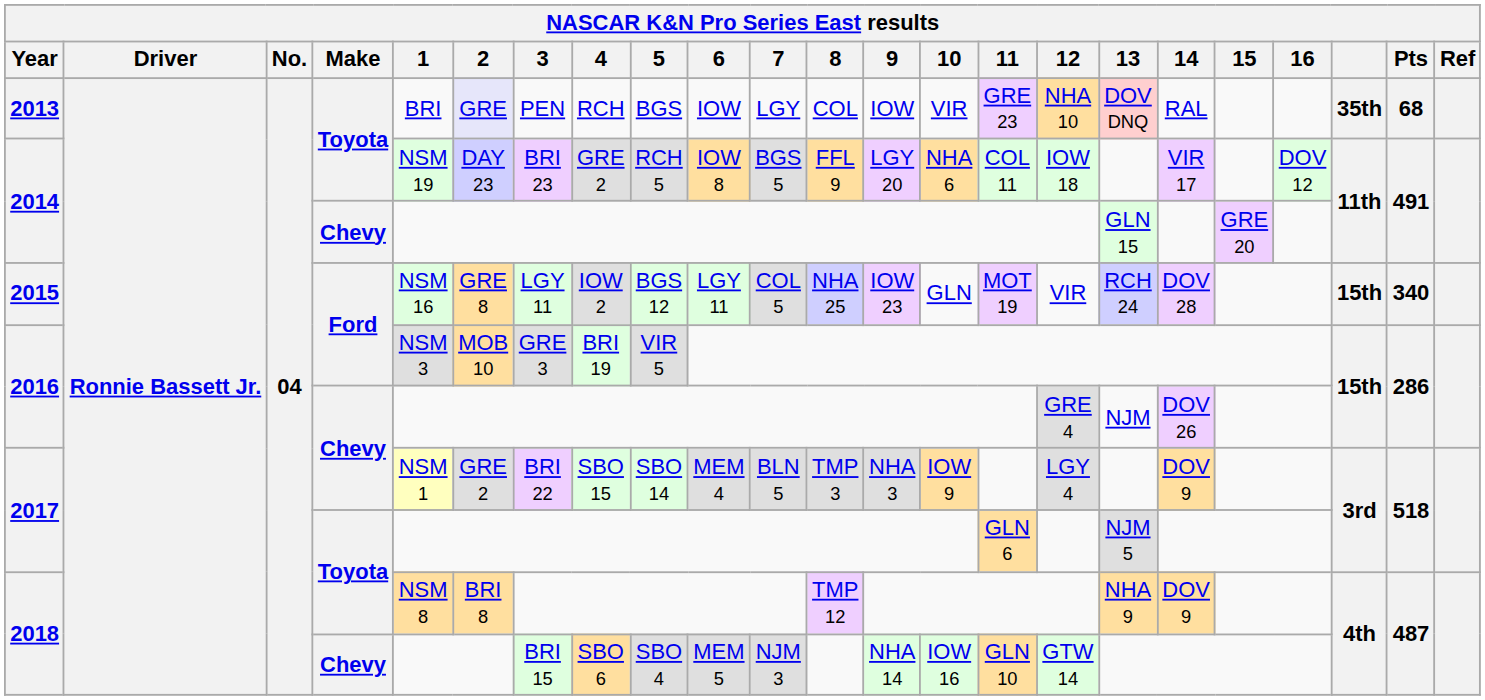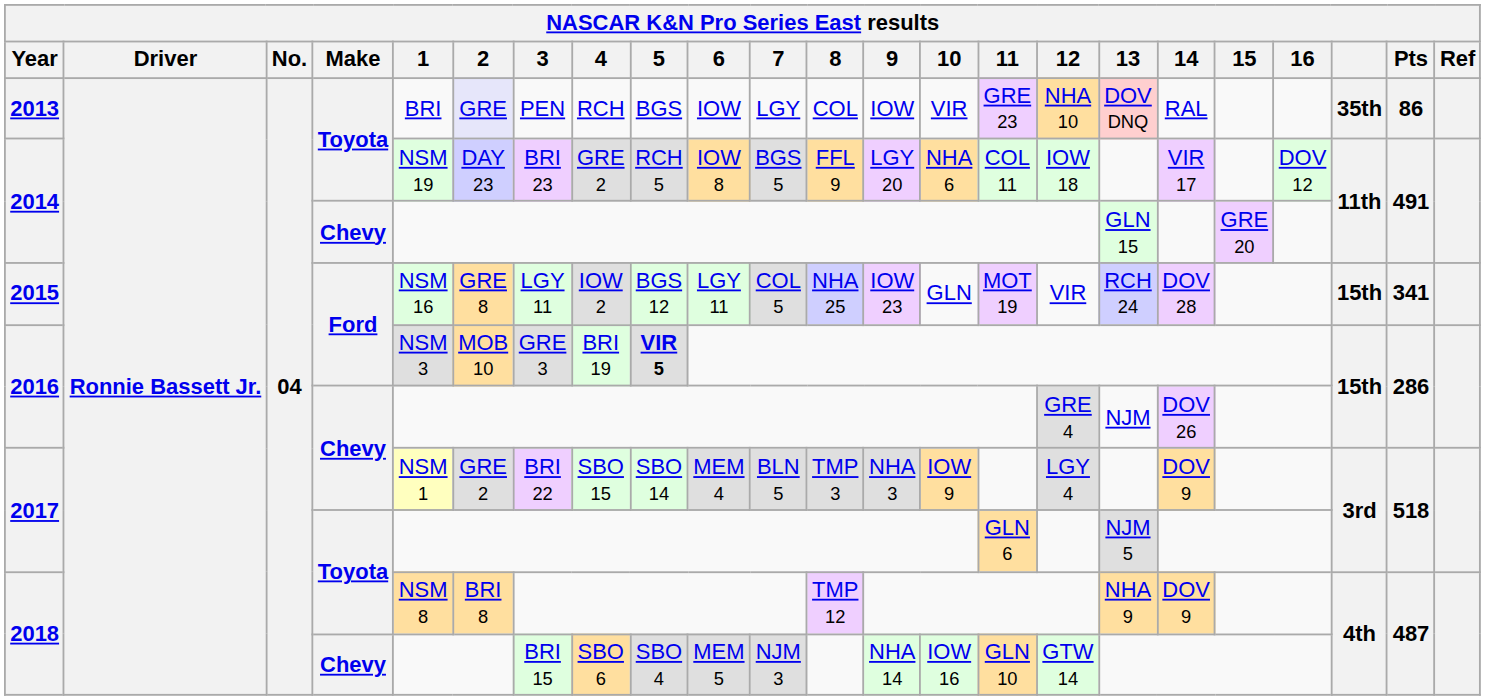 <table class="wikitable" style="text-align:center; font-size:75%">
 <tr>
 <th colspan="23"><a href='#'>NASCAR K&N Pro Series East</a> results</th>
 </tr>
 <tr>
 <th>Year</th>
 <th>Driver</th>
 <th>No.</th>
 <th>Make</th>
 <th>1</th>
 <th>2</th>
 <th>3</th>
 <th>4</th>
 <th>5</th>
 <th>6</th>
 <th>7</th>
 <th>8</th>
 <th>9</th>
 <th>10</th>
 <th>11</th>
 <th>12</th>
 <th>13</th>
 <th>14</th>
 <th>15</th>
 <th>16</th>
 <th></th>
 <th>Pts</th>
 <th>Ref</th>
 </tr>
 <tr>
 <th><a href='#'>2013</a></th>
 <th rowspan="10"><a href='#'>Ronnie Bassett Jr.</a></th>
 <th rowspan="10">04</th>
 <th rowspan="2"><a href='#'>Toyota</a></th>
 <td><a href='#'>BRI</a></td>
 <td style="background: lavender;"><a href='#'>GRE</a></td>
 <td><a href='#'>PEN</a></td>
 <td><a href='#'>RCH</a></td>
 <td><a href='#'>BGS</a></td>
 <td><a href='#'>IOW</a></td>
 <td><a href='#'>LGY</a></td>
 <td><a href='#'>COL</a></td>
 <td><a href='#'>IOW</a></td>
 <td><a href='#'>VIR</a></td>
 <td style="background:#EFCFFF;"><a href='#'>GRE</a><br><small>23</small></td>
 <td style="background:#FFDF9F;"><a href='#'>NHA</a><br><small>10</small></td>
 <td style="background:#FFCFCF;"><a href='#'>DOV</a><br><small>DNQ</small></td>
 <td><a href='#'>RAL</a></td>
 <td></td>
 <td></td>
 <th>35th</th>
-<th>68</th>
+<th>86</th>
 <th></th>
 </tr>
 <tr>
 <th rowspan="2"><a href='#'>2014</a></th>
 <td style="background:#DFFFDF;"><a href='#'>NSM</a><br><small>19</small></td>
 <td style="background:#CFCFFF;"><a href='#'>DAY</a><br><small>23</small></td>
 <td style="background:#EFCFFF;"><a href='#'>BRI</a><br><small>23</small></td>
 <td style="background:#DFDFDF;"><a href='#'>GRE</a><br><small>2</small></td>
 <td style="background:#DFDFDF;"><a href='#'>RCH</a><br><small>5</small></td>
 <td style="background:#FFDF9F;"><a href='#'>IOW</a><br><small>8</small></td>
 <td style="background:#DFDFDF;"><a href='#'>BGS</a><br><small>5</small></td>
 <td style="background:#FFDF9F;"><a href='#'>FFL</a><br><small>9</small></td>
 <td style="background:#EFCFFF;"><a href='#'>LGY</a><br><small>20</small></td>
 <td style="background:#FFDF9F;"><a href='#'>NHA</a><br><small>6</small></td>
 <td style="background:#DFFFDF;"><a href='#'>COL</a><br><small>11</small></td>
 <td style="background:#DFFFDF;"><a href='#'>IOW</a><br><small>18</small></td>
 <td></td>
 <td style="background:#EFCFFF;"><a href='#'>VIR</a><br><small>17</small></td>
 <td></td>
 <td style="background:#DFFFDF;"><a href='#'>DOV</a><br><small>12</small></td>
 <th rowspan=2>11th</th>
 <th rowspan=2>491</th>
 <th rowspan=2></th>
 </tr>
 <tr>
 <th><a href='#'>Chevy</a></th>
 <td colspan=12></td>
 <td style="background:#DFFFDF;"><a href='#'>GLN</a><br><small>15</small></td>
 <td></td>
 <td style="background:#EFCFFF;"><a href='#'>GRE</a><br><small>20</small></td>
 <td></td>
 </tr>
 <tr>
 <th><a href='#'>2015</a></th>
 <th rowspan="2"><a href='#'>Ford</a></th>
 <td style="background:#DFFFDF;"><a href='#'>NSM</a><br><small>16</small></td>
 <td style="background:#FFDF9F;"><a href='#'>GRE</a><br><small>8</small></td>
 <td style="background:#DFFFDF;"><a href='#'>LGY</a><br><small>11</small></td>
 <td style="background:#DFDFDF;"><a href='#'>IOW</a><br><small>2</small></td>
 <td style="background:#DFFFDF;"><a href='#'>BGS</a><br><small>12</small></td>
 <td style="background:#DFFFDF;"><a href='#'>LGY</a><br><small>11</small></td>
 <td style="background:#DFDFDF;"><a href='#'>COL</a><br><small>5</small></td>
 <td style="background:#CFCFFF;"><a href='#'>NHA</a><br><small>25</small></td>
 <td style="background:#EFCFFF;"><a href='#'>IOW</a><br><small>23</small></td>
 <td><a href='#'>GLN</a></td>
 <td style="background:#EFCFFF;"><a href='#'>MOT</a><br><small>19</small></td>
 <td><a href='#'>VIR</a></td>
 <td style="background:#CFCFFF;"><a href='#'>RCH</a><br><small>24</small></td>
 <td style="background:#EFCFFF;"><a href='#'>DOV</a><br><small>28</small></td>
 <td colspan=2></td>
 <th>15th</th>
-<th>340</th>
+<th>341</th>
 <th></th>
 </tr>
 <tr>
 <th rowspan="2"><a href='#'>2016</a></th>
 <td style="background:#DFDFDF;"><a href='#'>NSM</a><br><small>3</small></td>
 <td style="background:#FFDF9F;"><a href='#'>MOB</a><br><small>10</small></td>
 <td style="background:#DFDFDF;"><a href='#'>GRE</a><br><small>3</small></td>
 <td style="background:#DFFFDF;"><a href='#'>BRI</a><br><small>19</small></td>
-<td style="background:#DFDFDF;"><a href='#'>VIR</a><br><small>5</small></td>
+<td style="background:#DFDFDF;"><strong><a href='#'>VIR</a><br><small>5</small></strong></td>
 <td colspan=11></td>
 <th rowspan=2>15th</th>
 <th rowspan=2>286</th>
 <th rowspan=2></th>
 </tr>
 <tr>
 <th rowspan="2"><a href='#'>Chevy</a></th>
 <td colspan=11></td>
 <td style="background:#DFDFDF;"><a href='#'>GRE</a><br><small>4</small></td>
 <td><a href='#'>NJM</a></td>
 <td style="background:#EFCFFF;"><a href='#'>DOV</a><br><small>26</small></td>
 <td colspan=2></td>
 </tr>
 <tr>
 <th rowspan="2"><a href='#'>2017</a></th>
 <td style="background:#FFFFBF;"><a href='#'>NSM</a><br><small>1</small></td>
 <td style="background:#DFDFDF;"><a href='#'>GRE</a><br><small>2</small></td>
 <td style="background:#EFCFFF;"><a href='#'>BRI</a><br><small>22</small></td>
 <td style="background:#DFFFDF;"><a href='#'>SBO</a><br><small>15</small></td>
 <td style="background:#DFFFDF;"><a href='#'>SBO</a><br><small>14</small></td>
 <td style="background:#DFDFDF;"><a href='#'>MEM</a><br><small>4</small></td>
 <td style="background:#DFDFDF;"><a href='#'>BLN</a><br><small>5</small></td>
 <td style="background:#DFDFDF;"><a href='#'>TMP</a><br><small>3</small></td>
 <td style="background:#DFDFDF;"><a href='#'>NHA</a><br><small>3</small></td>
 <td style="background:#FFDF9F;"><a href='#'>IOW</a><br><small>9</small></td>
 <td></td>
 <td style="background:#DFDFDF;"><a href='#'>LGY</a><br><small>4</small></td>
 <td></td>
 <td style="background:#FFDF9F;"><a href='#'>DOV</a><br><small>9</small></td>
 <td colspan=2></td>
 <th rowspan=2>3rd</th>
 <th rowspan=2>518</th>
 <th rowspan=2></th>
 </tr>
 <tr>
 <th rowspan="2"><a href='#'>Toyota</a></th>
 <td colspan=10></td>
 <td style="background:#FFDF9F;"><a href='#'>GLN</a><br><small>6</small></td>
 <td></td>
 <td style="background:#DFDFDF;"><a href='#'>NJM</a><br><small>5</small></td>
 <td colspan=3></td>
 </tr>
 <tr>
 <th rowspan="2"><a href='#'>2018</a></th>
 <td style="background:#FFDF9F;"><a href='#'>NSM</a><br><small>8</small></td>
 <td style="background:#FFDF9F;"><a href='#'>BRI</a><br><small>8</small></td>
 <td colspan=5></td>
 <td style="background:#EFCFFF;"><a href='#'>TMP</a><br><small>12</small></td>
 <td colspan=4></td>
 <td style="background:#FFDF9F;"><a href='#'>NHA</a><br><small>9</small></td>
 <td style="background:#FFDF9F;"><a href='#'>DOV</a><br><small>9</small></td>
 <td colspan=2></td>
 <th rowspan=2>4th</th>
 <th rowspan=2>487</th>
 <th rowspan="2"></th>
 </tr>
 <tr>
 <th><a href='#'>Chevy</a></th>
 <td colspan=2></td>
 <td style="background:#DFFFDF;"><a href='#'>BRI</a><br><small>15</small></td>
 <td style="background:#FFDF9F;"><a href='#'>SBO</a><br><small>6</small></td>
 <td style="background:#DFDFDF;"><a href='#'>SBO</a><br><small>4</small></td>
 <td style="background:#DFDFDF;"><a href='#'>MEM</a><br><small>5</small></td>
 <td style="background:#DFDFDF;"><a href='#'>NJM</a><br><small>3</small></td>
 <td></td>
 <td style="background:#DFFFDF;"><a href='#'>NHA</a><br><small>14</small></td>
 <td style="background:#DFFFDF;"><a href='#'>IOW</a><br><small>16</small></td>
 <td style="background:#FFDF9F;"><a href='#'>GLN</a><br><small>10</small></td>
 <td style="background:#DFFFDF;"><a href='#'>GTW</a><br><small>14</small></td>
 <td colspan=4></td>
 </tr>
 </table>
